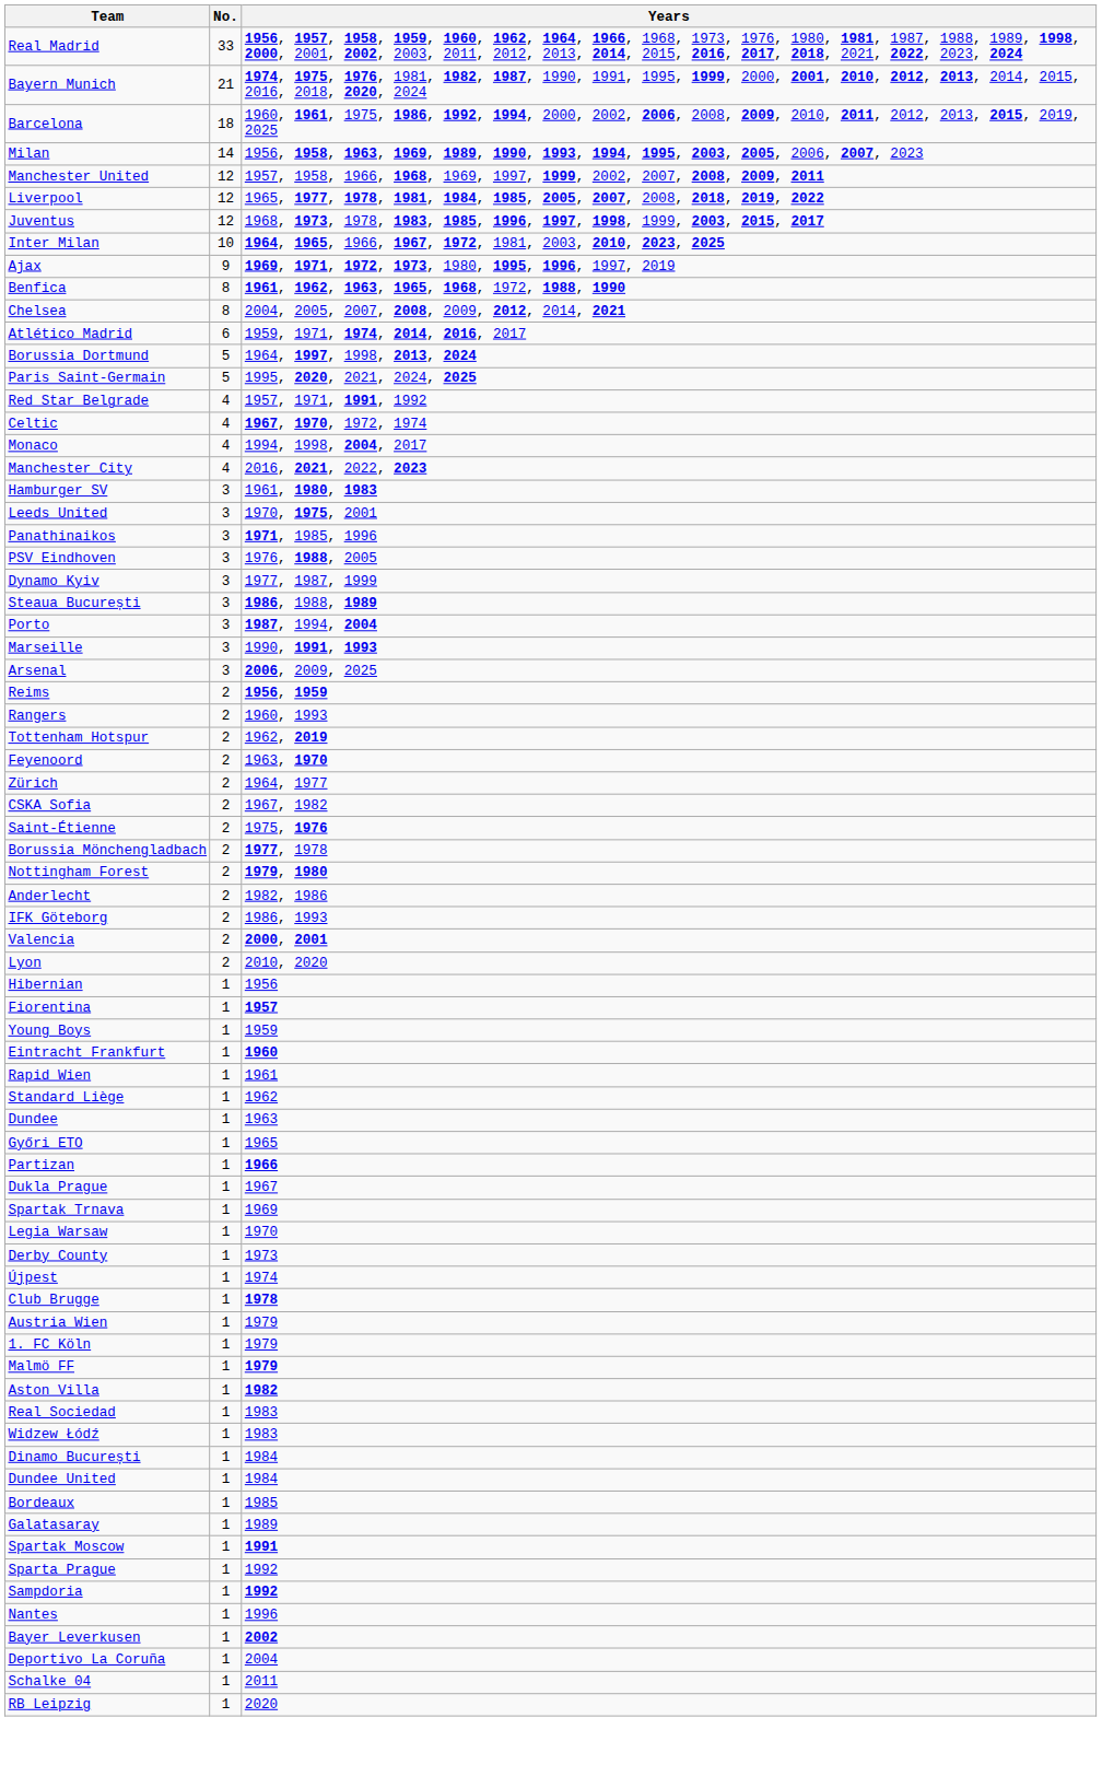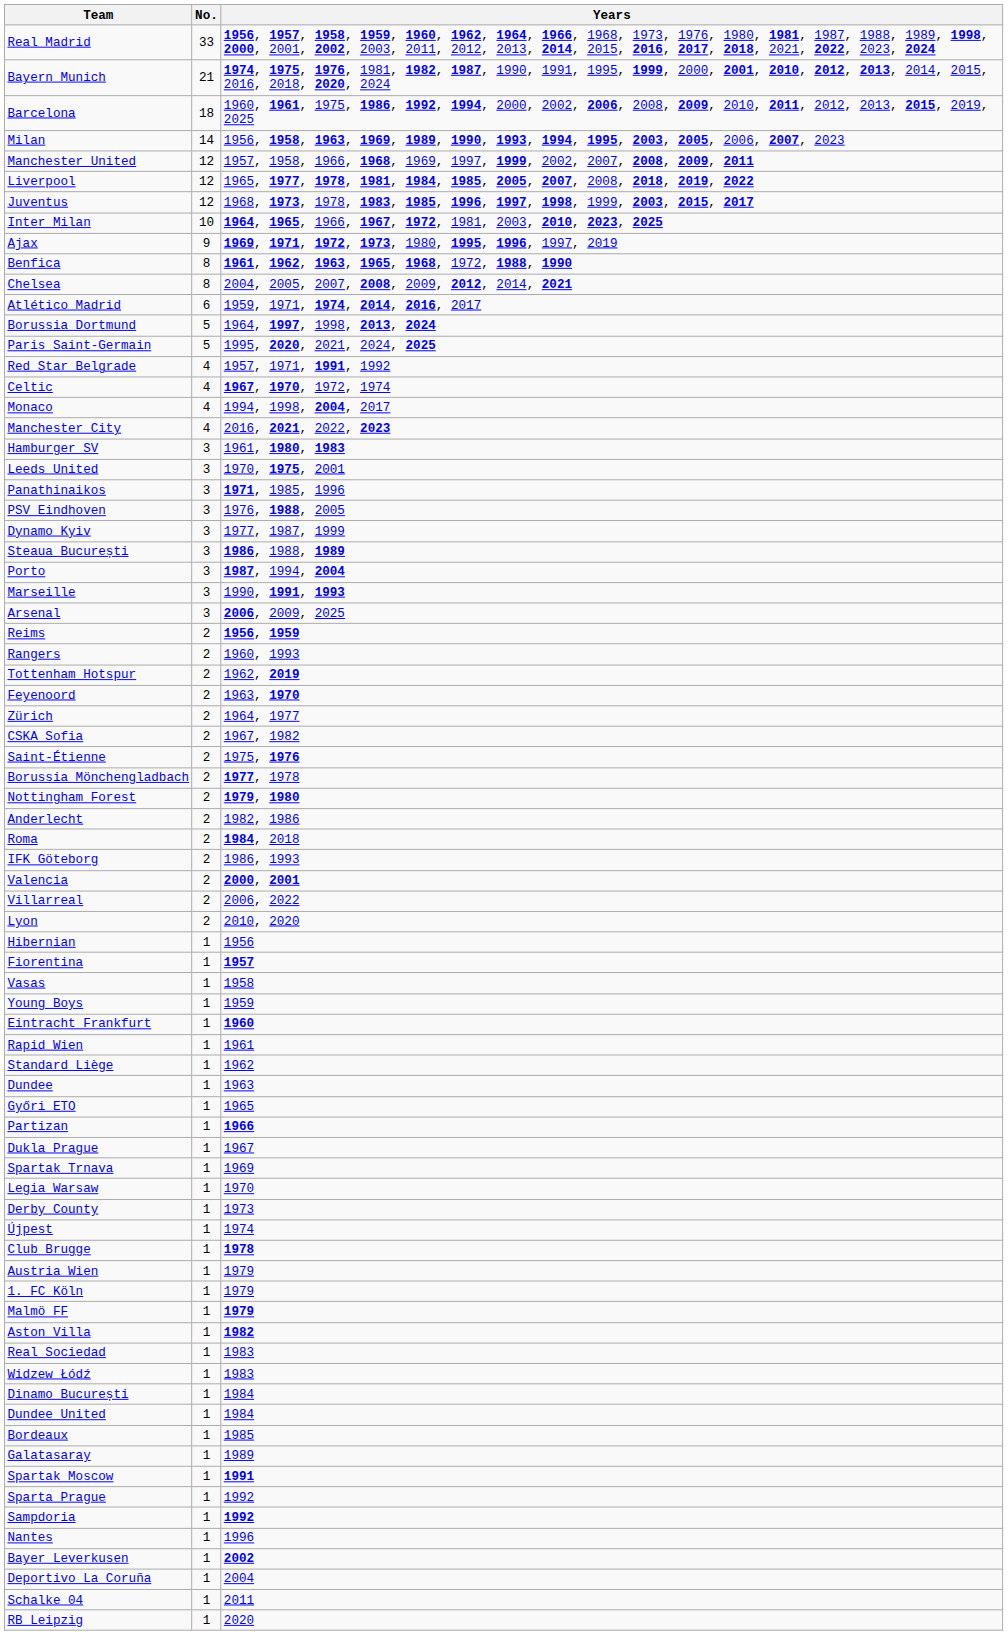 <table class="wikitable sortable">
 <tr>
 <th>Team</th>
 <th>No.</th>
 <th width=800>Years</th>
 </tr>
 <tr>
 <td> <a href='#'>Real Madrid</a></td>
 <td align=center>33</td>
 <td><strong><a href='#'>1956</a></strong>, <strong><a href='#'>1957</a></strong>, <strong><a href='#'>1958</a></strong>, <strong><a href='#'>1959</a></strong>, <strong><a href='#'>1960</a></strong>, <strong><a href='#'>1962</a></strong>, <strong><a href='#'>1964</a></strong>, <strong><a href='#'>1966</a></strong>, <a href='#'>1968</a>, <a href='#'>1973</a>, <a href='#'>1976</a>, <a href='#'>1980</a>, <strong><a href='#'>1981</a></strong>, <a href='#'>1987</a>, <a href='#'>1988</a>, <a href='#'>1989</a>, <strong><a href='#'>1998</a></strong>, <strong><a href='#'>2000</a></strong>, <a href='#'>2001</a>, <strong><a href='#'>2002</a></strong>, <a href='#'>2003</a>, <a href='#'>2011</a>, <a href='#'>2012</a>, <a href='#'>2013</a>, <strong><a href='#'>2014</a></strong>, <a href='#'>2015</a>, <strong><a href='#'>2016</a></strong>, <strong><a href='#'>2017</a></strong>, <strong><a href='#'>2018</a></strong>, <a href='#'>2021</a>, <strong><a href='#'>2022</a></strong>, <a href='#'>2023</a>, <strong><a href='#'>2024</a></strong></td>
 </tr>
 <tr>
 <td> <a href='#'>Bayern Munich</a></td>
 <td align=center>21</td>
 <td><strong><a href='#'>1974</a></strong>, <strong><a href='#'>1975</a></strong>, <strong><a href='#'>1976</a></strong>, <a href='#'>1981</a>, <strong><a href='#'>1982</a></strong>, <strong><a href='#'>1987</a></strong>, <a href='#'>1990</a>, <a href='#'>1991</a>, <a href='#'>1995</a>, <strong><a href='#'>1999</a></strong>, <a href='#'>2000</a>, <strong><a href='#'>2001</a></strong>, <strong><a href='#'>2010</a></strong>, <strong><a href='#'>2012</a></strong>, <strong><a href='#'>2013</a></strong>, <a href='#'>2014</a>, <a href='#'>2015</a>, <a href='#'>2016</a>, <a href='#'>2018</a>, <strong><a href='#'>2020</a></strong>, <a href='#'>2024</a></td>
 </tr>
 <tr>
 <td> <a href='#'>Barcelona</a></td>
 <td align=center>18</td>
 <td><a href='#'>1960</a>, <strong><a href='#'>1961</a></strong>, <a href='#'>1975</a>, <strong><a href='#'>1986</a></strong>, <strong><a href='#'>1992</a></strong>, <strong><a href='#'>1994</a></strong>, <a href='#'>2000</a>, <a href='#'>2002</a>, <strong><a href='#'>2006</a></strong>, <a href='#'>2008</a>, <strong><a href='#'>2009</a></strong>, <a href='#'>2010</a>, <strong><a href='#'>2011</a></strong>, <a href='#'>2012</a>, <a href='#'>2013</a>, <strong><a href='#'>2015</a></strong>, <a href='#'>2019</a>, <a href='#'>2025</a></td>
 </tr>
 <tr>
 <td> <a href='#'>Milan</a></td>
 <td align=center>14</td>
 <td><a href='#'>1956</a>, <strong><a href='#'>1958</a></strong>, <strong><a href='#'>1963</a></strong>, <strong><a href='#'>1969</a></strong>, <strong><a href='#'>1989</a></strong>, <strong><a href='#'>1990</a></strong>, <strong><a href='#'>1993</a></strong>, <strong><a href='#'>1994</a></strong>, <strong><a href='#'>1995</a></strong>, <strong><a href='#'>2003</a></strong>, <strong><a href='#'>2005</a></strong>, <a href='#'>2006</a>, <strong><a href='#'>2007</a></strong>, <a href='#'>2023</a></td>
 </tr>
 <tr>
 <td> <a href='#'>Manchester United</a></td>
 <td align=center>12</td>
 <td><a href='#'>1957</a>, <a href='#'>1958</a>, <a href='#'>1966</a>, <strong><a href='#'>1968</a></strong>, <a href='#'>1969</a>, <a href='#'>1997</a>, <strong><a href='#'>1999</a></strong>, <a href='#'>2002</a>, <a href='#'>2007</a>, <strong><a href='#'>2008</a></strong>, <strong><a href='#'>2009</a></strong>, <strong><a href='#'>2011</a></strong></td>
 </tr>
 <tr>
 <td> <a href='#'>Liverpool</a></td>
 <td align=center>12</td>
 <td><a href='#'>1965</a>, <strong><a href='#'>1977</a></strong>, <strong><a href='#'>1978</a></strong>, <strong><a href='#'>1981</a></strong>, <strong><a href='#'>1984</a></strong>, <strong><a href='#'>1985</a></strong>, <strong><a href='#'>2005</a></strong>, <strong><a href='#'>2007</a></strong>, <a href='#'>2008</a>, <strong><a href='#'>2018</a></strong>, <strong><a href='#'>2019</a></strong>, <strong><a href='#'>2022</a></strong></td>
 </tr>
 <tr>
 <td> <a href='#'>Juventus</a></td>
 <td align=center>12</td>
 <td><a href='#'>1968</a>, <strong><a href='#'>1973</a></strong>, <a href='#'>1978</a>, <strong><a href='#'>1983</a></strong>, <strong><a href='#'>1985</a></strong>, <strong><a href='#'>1996</a></strong>, <strong><a href='#'>1997</a></strong>, <strong><a href='#'>1998</a></strong>, <a href='#'>1999</a>, <strong><a href='#'>2003</a></strong>, <strong><a href='#'>2015</a></strong>, <strong><a href='#'>2017</a></strong></td>
 </tr>
 <tr>
 <td> <a href='#'>Inter Milan</a></td>
 <td align=center>10</td>
 <td><strong><a href='#'>1964</a></strong>, <strong><a href='#'>1965</a></strong>, <a href='#'>1966</a>, <strong><a href='#'>1967</a></strong>, <strong><a href='#'>1972</a></strong>, <a href='#'>1981</a>, <a href='#'>2003</a>, <strong><a href='#'>2010</a></strong>, <strong><a href='#'>2023</a></strong>, <strong><a href='#'>2025</a></strong></td>
 </tr>
 <tr>
 <td> <a href='#'>Ajax</a></td>
 <td align="center">9</td>
 <td><strong><a href='#'>1969</a></strong>, <strong><a href='#'>1971</a></strong>, <strong><a href='#'>1972</a></strong>, <strong><a href='#'>1973</a></strong>, <a href='#'>1980</a>, <strong><a href='#'>1995</a></strong>, <strong><a href='#'>1996</a></strong>, <a href='#'>1997</a>, <a href='#'>2019</a></td>
 </tr>
 <tr>
 <td> <a href='#'>Benfica</a></td>
 <td align=center>8</td>
 <td><strong><a href='#'>1961</a></strong>, <strong><a href='#'>1962</a></strong>, <strong><a href='#'>1963</a></strong>, <strong><a href='#'>1965</a></strong>, <strong><a href='#'>1968</a></strong>, <a href='#'>1972</a>, <strong><a href='#'>1988</a></strong>, <strong><a href='#'>1990</a></strong></td>
 </tr>
 <tr>
 <td> <a href='#'>Chelsea</a></td>
 <td align=center>8</td>
 <td><a href='#'>2004</a>, <a href='#'>2005</a>, <a href='#'>2007</a>, <strong><a href='#'>2008</a></strong>, <a href='#'>2009</a>, <strong><a href='#'>2012</a></strong>, <a href='#'>2014</a>, <strong><a href='#'>2021</a></strong></td>
 </tr>
 <tr>
 <td> <a href='#'>Atlético Madrid</a></td>
 <td align=center>6</td>
 <td><a href='#'>1959</a>, <a href='#'>1971</a>, <strong><a href='#'>1974</a></strong>, <strong><a href='#'>2014</a></strong>, <strong><a href='#'>2016</a></strong>, <a href='#'>2017</a></td>
 </tr>
 <tr>
 <td> <a href='#'>Borussia Dortmund</a></td>
 <td align=center>5</td>
 <td><a href='#'>1964</a>, <strong><a href='#'>1997</a></strong>, <a href='#'>1998</a>, <strong><a href='#'>2013</a></strong>, <strong><a href='#'>2024</a></strong></td>
 </tr>
 <tr>
 <td> <a href='#'>Paris Saint-Germain</a></td>
 <td align=center>5</td>
 <td><a href='#'>1995</a>, <a href='#'><strong>2020</strong></a>, <a href='#'>2021</a>, <a href='#'>2024</a>, <strong><a href='#'>2025</a></strong></td>
 </tr>
 <tr>
 <td> <a href='#'>Red Star Belgrade</a></td>
 <td align=center>4</td>
 <td><a href='#'>1957</a>, <a href='#'>1971</a>, <strong><a href='#'>1991</a></strong>, <a href='#'>1992</a></td>
 </tr>
 <tr>
 <td> <a href='#'>Celtic</a></td>
 <td align=center>4</td>
 <td><strong><a href='#'>1967</a></strong>, <strong><a href='#'>1970</a></strong>, <a href='#'>1972</a>, <a href='#'>1974</a></td>
 </tr>
 <tr>
 <td> <a href='#'>Monaco</a></td>
 <td align=center>4</td>
 <td><a href='#'>1994</a>, <a href='#'>1998</a>, <strong><a href='#'>2004</a></strong>, <a href='#'>2017</a></td>
 </tr>
 <tr>
 <td> <a href='#'>Manchester City</a></td>
 <td align=center>4</td>
 <td><a href='#'>2016</a>, <strong><a href='#'>2021</a></strong>, <a href='#'>2022</a>, <strong><a href='#'>2023</a></strong></td>
 </tr>
 <tr>
 <td> <a href='#'>Hamburger SV</a></td>
 <td align=center>3</td>
 <td><a href='#'>1961</a>, <strong><a href='#'>1980</a></strong>, <strong><a href='#'>1983</a></strong></td>
 </tr>
 <tr>
 <td> <a href='#'>Leeds United</a></td>
 <td align=center>3</td>
 <td><a href='#'>1970</a>, <strong><a href='#'>1975</a></strong>, <a href='#'>2001</a></td>
 </tr>
 <tr>
 <td> <a href='#'>Panathinaikos</a></td>
 <td align=center>3</td>
 <td><strong><a href='#'>1971</a></strong>, <a href='#'>1985</a>, <a href='#'>1996</a></td>
 </tr>
 <tr>
 <td> <a href='#'>PSV Eindhoven</a></td>
 <td align=center>3</td>
 <td><a href='#'>1976</a>, <strong><a href='#'>1988</a></strong>, <a href='#'>2005</a></td>
 </tr>
 <tr>
 <td> <a href='#'>Dynamo Kyiv</a></td>
 <td align=center>3</td>
 <td><a href='#'>1977</a>, <a href='#'>1987</a>, <a href='#'>1999</a></td>
 </tr>
 <tr>
 <td> <a href='#'>Steaua București</a></td>
 <td align="center">3</td>
 <td><strong><a href='#'>1986</a></strong>, <a href='#'>1988</a>, <strong><a href='#'>1989</a></strong></td>
 </tr>
 <tr>
 <td> <a href='#'>Porto</a></td>
 <td align=center>3</td>
 <td><strong><a href='#'>1987</a></strong>, <a href='#'>1994</a>, <strong><a href='#'>2004</a></strong></td>
 </tr>
 <tr>
 <td> <a href='#'>Marseille</a></td>
 <td align=center>3</td>
 <td><a href='#'>1990</a>, <strong><a href='#'>1991</a></strong>, <strong><a href='#'>1993</a></strong></td>
 </tr>
 <tr>
 <td> <a href='#'>Arsenal</a></td>
 <td align="center">3</td>
 <td><strong><a href='#'>2006</a></strong>, <a href='#'>2009</a>, <a href='#'>2025</a></td>
 </tr>
 <tr>
 <td> <a href='#'>Reims</a></td>
 <td align=center>2</td>
 <td><strong><a href='#'>1956</a></strong>, <strong><a href='#'>1959</a></strong></td>
 </tr>
 <tr>
 <td> <a href='#'>Rangers</a></td>
 <td align=center>2</td>
 <td><a href='#'>1960</a>, <a href='#'>1993</a></td>
 </tr>
 <tr>
 <td> <a href='#'>Tottenham Hotspur</a></td>
 <td align=center>2</td>
 <td><a href='#'>1962</a>, <strong><a href='#'>2019</a></strong></td>
 </tr>
 <tr>
 <td> <a href='#'>Feyenoord</a></td>
 <td align=center>2</td>
 <td><a href='#'>1963</a>, <strong><a href='#'>1970</a></strong></td>
 </tr>
 <tr>
 <td> <a href='#'>Zürich</a></td>
 <td align=center>2</td>
 <td><a href='#'>1964</a>, <a href='#'>1977</a></td>
 </tr>
 <tr>
 <td> <a href='#'>CSKA Sofia</a></td>
 <td align=center>2</td>
 <td><a href='#'>1967</a>, <a href='#'>1982</a></td>
 </tr>
 <tr>
 <td> <a href='#'>Saint-Étienne</a></td>
 <td align=center>2</td>
 <td><a href='#'>1975</a>, <strong><a href='#'>1976</a></strong></td>
 </tr>
 <tr>
 <td> <a href='#'>Borussia Mönchengladbach</a></td>
 <td align=center>2</td>
 <td><strong><a href='#'>1977</a></strong>, <a href='#'>1978</a></td>
 </tr>
 <tr>
 <td> <a href='#'>Nottingham Forest</a></td>
 <td align=center>2</td>
 <td><strong><a href='#'>1979</a></strong>, <strong><a href='#'>1980</a></strong></td>
 </tr>
 <tr>
 <td> <a href='#'>Anderlecht</a></td>
 <td align=center>2</td>
 <td><a href='#'>1982</a>, <a href='#'>1986</a></td>
 </tr>
 <tr>
+<td> <a href='#'>Roma</a></td>
+<td align="center">2</td>
+<td><strong><a href='#'>1984</a></strong>, <a href='#'>2018</a></td>
+</tr>
+<tr>
 <td> <a href='#'>IFK Göteborg</a></td>
 <td align=center>2</td>
 <td><a href='#'>1986</a>, <a href='#'>1993</a></td>
 </tr>
 <tr>
 <td> <a href='#'>Valencia</a></td>
 <td align=center>2</td>
 <td><strong><a href='#'>2000</a></strong>, <strong><a href='#'>2001</a></strong></td>
+</tr>
+<tr>
+<td> <a href='#'>Villarreal</a></td>
+<td align=center>2</td>
+<td><a href='#'>2006</a>, <a href='#'>2022</a></td>
 </tr>
 <tr>
 <td> <a href='#'>Lyon</a></td>
 <td align=center>2</td>
 <td><a href='#'>2010</a>, <a href='#'>2020</a></td>
 </tr>
 <tr>
 <td> <a href='#'>Hibernian</a></td>
 <td align=center>1</td>
 <td><a href='#'>1956</a></td>
 </tr>
 <tr>
 <td> <a href='#'>Fiorentina</a></td>
 <td align=center>1</td>
 <td><strong><a href='#'>1957</a></strong></td>
+</tr>
+<tr>
+<td> <a href='#'>Vasas</a></td>
+<td align=center>1</td>
+<td><a href='#'>1958</a></td>
 </tr>
 <tr>
 <td> <a href='#'>Young Boys</a></td>
 <td align=center>1</td>
 <td><a href='#'>1959</a></td>
 </tr>
 <tr>
 <td> <a href='#'>Eintracht Frankfurt</a></td>
 <td align=center>1</td>
 <td><strong><a href='#'>1960</a></strong></td>
 </tr>
 <tr>
 <td> <a href='#'>Rapid Wien</a></td>
 <td align=center>1</td>
 <td><a href='#'>1961</a></td>
 </tr>
 <tr>
 <td> <a href='#'>Standard Liège</a></td>
 <td align=center>1</td>
 <td><a href='#'>1962</a></td>
 </tr>
 <tr>
 <td> <a href='#'>Dundee</a></td>
 <td align=center>1</td>
 <td><a href='#'>1963</a></td>
 </tr>
 <tr>
 <td> <a href='#'>Győri ETO</a></td>
 <td align=center>1</td>
 <td><a href='#'>1965</a></td>
 </tr>
 <tr>
 <td> <a href='#'>Partizan</a></td>
 <td align=center>1</td>
 <td><strong><a href='#'>1966</a></strong></td>
 </tr>
 <tr>
 <td> <a href='#'>Dukla Prague</a></td>
 <td align=center>1</td>
 <td><a href='#'>1967</a></td>
 </tr>
 <tr>
 <td> <a href='#'>Spartak Trnava</a></td>
 <td align=center>1</td>
 <td><a href='#'>1969</a></td>
 </tr>
 <tr>
 <td> <a href='#'>Legia Warsaw</a></td>
 <td align=center>1</td>
 <td><a href='#'>1970</a></td>
 </tr>
 <tr>
 <td> <a href='#'>Derby County</a></td>
 <td align=center>1</td>
 <td><a href='#'>1973</a></td>
 </tr>
 <tr>
 <td> <a href='#'>Újpest</a></td>
 <td align=center>1</td>
 <td><a href='#'>1974</a></td>
 </tr>
 <tr>
 <td> <a href='#'>Club Brugge</a></td>
 <td align=center>1</td>
 <td><strong><a href='#'>1978</a></strong></td>
 </tr>
 <tr>
 <td> <a href='#'>Austria Wien</a></td>
 <td align=center>1</td>
 <td><a href='#'>1979</a></td>
 </tr>
 <tr>
 <td> <a href='#'>1. FC Köln</a></td>
 <td align=center>1</td>
 <td><a href='#'>1979</a></td>
 </tr>
 <tr>
 <td> <a href='#'>Malmö FF</a></td>
 <td align=center>1</td>
 <td><strong><a href='#'>1979</a></strong></td>
 </tr>
 <tr>
 <td> <a href='#'>Aston Villa</a></td>
 <td align=center>1</td>
 <td><strong><a href='#'>1982</a></strong></td>
 </tr>
 <tr>
 <td> <a href='#'>Real Sociedad</a></td>
 <td align=center>1</td>
 <td><a href='#'>1983</a></td>
 </tr>
 <tr>
 <td> <a href='#'>Widzew Łódź</a></td>
 <td align=center>1</td>
 <td><a href='#'>1983</a></td>
 </tr>
 <tr>
 <td> <a href='#'>Dinamo București</a></td>
 <td align=center>1</td>
 <td><a href='#'>1984</a></td>
 </tr>
 <tr>
 <td> <a href='#'>Dundee United</a></td>
 <td align=center>1</td>
 <td><a href='#'>1984</a></td>
 </tr>
 <tr>
 <td> <a href='#'>Bordeaux</a></td>
 <td align=center>1</td>
 <td><a href='#'>1985</a></td>
 </tr>
 <tr>
 <td> <a href='#'>Galatasaray</a></td>
 <td align=center>1</td>
 <td><a href='#'>1989</a></td>
 </tr>
 <tr>
 <td> <a href='#'>Spartak Moscow</a></td>
 <td align=center>1</td>
 <td><strong><a href='#'>1991</a></strong></td>
 </tr>
 <tr>
 <td> <a href='#'>Sparta Prague</a></td>
 <td align=center>1</td>
 <td><a href='#'>1992</a></td>
 </tr>
 <tr>
 <td> <a href='#'>Sampdoria</a></td>
 <td align=center>1</td>
 <td><strong><a href='#'>1992</a></strong></td>
 </tr>
 <tr>
 <td> <a href='#'>Nantes</a></td>
 <td align=center>1</td>
 <td><a href='#'>1996</a></td>
 </tr>
 <tr>
 <td> <a href='#'>Bayer Leverkusen</a></td>
 <td align=center>1</td>
 <td><strong><a href='#'>2002</a></strong></td>
 </tr>
 <tr>
 <td> <a href='#'>Deportivo La Coruña</a></td>
 <td align=center>1</td>
 <td><a href='#'>2004</a></td>
 </tr>
 <tr>
 <td> <a href='#'>Schalke 04</a></td>
 <td align=center>1</td>
 <td><a href='#'>2011</a></td>
 </tr>
 <tr>
 <td> <a href='#'>RB Leipzig</a></td>
 <td align=center>1</td>
 <td><a href='#'>2020</a></td>
 </tr>
 </table>
